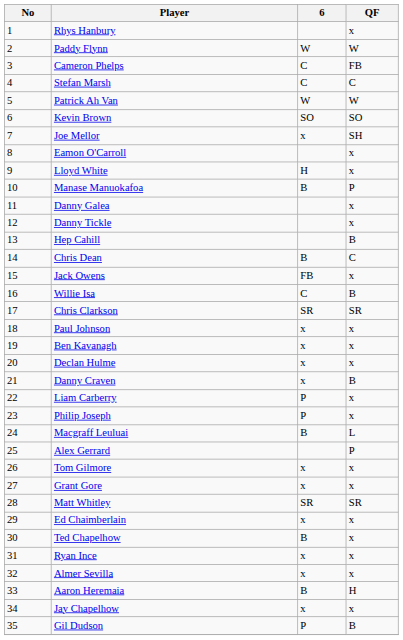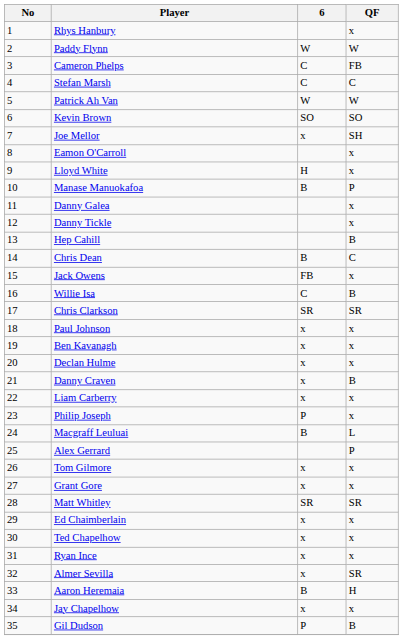 <table class="wikitable" style="font-size:85%;" width="40%">
 <tr>
 <th>No</th>
 <th>Player</th>
 <th>6</th>
 <th>QF</th>
 </tr>
 <tr>
 <td>1</td>
 <td><a href='#'>Rhys Hanbury</a></td>
 <td></td>
 <td>x</td>
 </tr>
 <tr>
 <td>2</td>
 <td><a href='#'>Paddy Flynn</a></td>
 <td>W</td>
 <td>W</td>
 </tr>
 <tr>
 <td>3</td>
 <td><a href='#'>Cameron Phelps</a></td>
 <td>C</td>
 <td>FB</td>
 </tr>
 <tr>
 <td>4</td>
 <td><a href='#'>Stefan Marsh</a></td>
 <td>C</td>
 <td>C</td>
 </tr>
 <tr>
 <td>5</td>
 <td><a href='#'>Patrick Ah Van</a></td>
 <td>W</td>
 <td>W</td>
 </tr>
 <tr>
 <td>6</td>
 <td><a href='#'>Kevin Brown</a></td>
 <td>SO</td>
 <td>SO</td>
 </tr>
 <tr>
 <td>7</td>
 <td><a href='#'>Joe Mellor</a></td>
 <td>x</td>
 <td>SH</td>
 </tr>
 <tr>
 <td>8</td>
 <td><a href='#'>Eamon O'Carroll</a></td>
 <td></td>
 <td>x</td>
 </tr>
 <tr>
 <td>9</td>
 <td><a href='#'>Lloyd White</a></td>
 <td>H</td>
 <td>x</td>
 </tr>
 <tr>
 <td>10</td>
 <td><a href='#'>Manase Manuokafoa</a></td>
 <td>B</td>
 <td>P</td>
 </tr>
 <tr>
 <td>11</td>
 <td><a href='#'>Danny Galea</a></td>
 <td></td>
 <td>x</td>
 </tr>
 <tr>
 <td>12</td>
 <td><a href='#'>Danny Tickle</a></td>
 <td></td>
 <td>x</td>
 </tr>
 <tr>
 <td>13</td>
 <td><a href='#'>Hep Cahill</a></td>
 <td></td>
 <td>B</td>
 </tr>
 <tr>
 <td>14</td>
 <td><a href='#'>Chris Dean</a></td>
 <td>B</td>
 <td>C</td>
 </tr>
 <tr>
 <td>15</td>
 <td><a href='#'>Jack Owens</a></td>
 <td>FB</td>
 <td>x</td>
 </tr>
 <tr>
 <td>16</td>
 <td><a href='#'>Willie Isa</a></td>
 <td>C</td>
 <td>B</td>
 </tr>
 <tr>
 <td>17</td>
 <td><a href='#'>Chris Clarkson</a></td>
 <td>SR</td>
 <td>SR</td>
 </tr>
 <tr>
 <td>18</td>
 <td><a href='#'>Paul Johnson</a></td>
 <td>x</td>
 <td>x</td>
 </tr>
 <tr>
 <td>19</td>
 <td><a href='#'>Ben Kavanagh</a></td>
 <td>x</td>
 <td>x</td>
 </tr>
 <tr>
 <td>20</td>
 <td><a href='#'>Declan Hulme</a></td>
 <td>x</td>
 <td>x</td>
 </tr>
 <tr>
 <td>21</td>
 <td><a href='#'>Danny Craven</a></td>
 <td>x</td>
 <td>B</td>
 </tr>
 <tr>
 <td>22</td>
 <td><a href='#'>Liam Carberry</a></td>
-<td>P</td>
+<td>x</td>
 <td>x</td>
 </tr>
 <tr>
 <td>23</td>
 <td><a href='#'>Philip Joseph</a></td>
 <td>P</td>
 <td>x</td>
 </tr>
 <tr>
 <td>24</td>
 <td><a href='#'>Macgraff Leuluai</a></td>
 <td>B</td>
 <td>L</td>
 </tr>
 <tr>
 <td>25</td>
 <td><a href='#'>Alex Gerrard</a></td>
 <td></td>
 <td>P</td>
 </tr>
 <tr>
 <td>26</td>
 <td><a href='#'>Tom Gilmore</a></td>
 <td>x</td>
 <td>x</td>
 </tr>
 <tr>
 <td>27</td>
 <td><a href='#'>Grant Gore</a></td>
 <td>x</td>
 <td>x</td>
 </tr>
 <tr>
 <td>28</td>
 <td><a href='#'>Matt Whitley</a></td>
 <td>SR</td>
 <td>SR</td>
 </tr>
 <tr>
 <td>29</td>
 <td><a href='#'>Ed Chaimberlain</a></td>
 <td>x</td>
 <td>x</td>
 </tr>
 <tr>
 <td>30</td>
 <td><a href='#'>Ted Chapelhow</a></td>
-<td>B</td>
+<td>x</td>
 <td>x</td>
 </tr>
 <tr>
 <td>31</td>
 <td><a href='#'>Ryan Ince</a></td>
 <td>x</td>
 <td>x</td>
 </tr>
 <tr>
 <td>32</td>
 <td><a href='#'>Almer Sevilla</a></td>
 <td>x</td>
-<td>x</td>
+<td>SR</td>
 </tr>
 <tr>
 <td>33</td>
 <td><a href='#'>Aaron Heremaia</a></td>
 <td>B</td>
 <td>H</td>
 </tr>
 <tr>
 <td>34</td>
 <td><a href='#'>Jay Chapelhow</a></td>
 <td>x</td>
 <td>x</td>
 </tr>
 <tr>
 <td>35</td>
 <td><a href='#'>Gil Dudson</a></td>
 <td>P</td>
 <td>B</td>
 </tr>
 <tr>
 </tr>
 </table>
